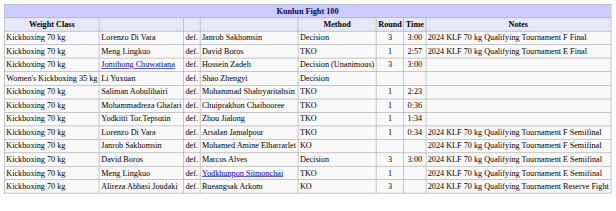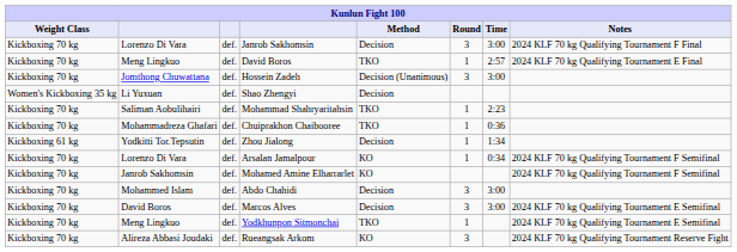 <table class="wikitable" style="font-size: 80%;">
 <tr>
 <th colspan="8" style="background-color: #ccf; color: #000080; text-align: center;"><strong>Kunlun Fight 100</strong></th>
 </tr>
 <tr>
 <th colspan="1" style="background-color: #E6E8FA; color: #000000; text-align: center;">Weight Class</th>
 <th colspan="1" style="background-color: #E6E8FA; color: #000000; text-align: center;"></th>
 <th colspan="1" style="background-color: #E6E8FA; color: #000000; text-align: center;"></th>
 <th colspan="1" style="background-color: #E6E8FA; color: #000000; text-align: center;"></th>
 <th colspan="1" style="background-color: #E6E8FA; color: #000000; text-align: center;">Method</th>
 <th colspan="1" style="background-color: #E6E8FA; color: #000000; text-align: center;">Round</th>
 <th colspan="1" style="background-color: #E6E8FA; color: #000000; text-align: center;">Time</th>
 <th colspan="1" style="background-color: #E6E8FA; color: #000000; text-align: center;">Notes</th>
 </tr>
 <tr>
 <td>Kickboxing 70 kg</td>
 <td> Lorenzo Di Vara</td>
 <td align=center>def.</td>
 <td> Janrob Sakhomsin</td>
 <td>Decision</td>
 <td align=center>3</td>
 <td align=center>3:00</td>
 <td>2024 KLF 70 kg Qualifying Tournament F Final</td>
 </tr>
 <tr>
 <td>Kickboxing 70 kg</td>
 <td> Meng Lingkuo</td>
 <td align=center>def.</td>
 <td> David Boros</td>
 <td>TKO</td>
 <td align=center>1</td>
 <td align=center>2:57</td>
 <td>2024 KLF 70 kg Qualifying Tournament E Final</td>
 </tr>
 <tr>
 <td>Kickboxing 70 kg</td>
 <td> <a href='#'>Jomthong Chuwattana</a></td>
 <td align=center>def.</td>
 <td> Hossein Zadeh</td>
 <td>Decision (Unanimous)</td>
 <td align=center>3</td>
 <td align=center>3:00</td>
 <td></td>
 </tr>
 <tr>
 <td>Women's Kickboxing 35 kg</td>
 <td> Li Yuxuan</td>
 <td align=center>def.</td>
 <td> Shao Zhengyi</td>
 <td>Decision</td>
 <td align=center></td>
 <td align=center></td>
 <td></td>
 </tr>
 <tr>
 <td>Kickboxing 70 kg</td>
 <td> Saliman Aobulihairi</td>
 <td align=center>def.</td>
 <td> Mohammad Shahryaritahsin</td>
 <td>TKO</td>
 <td align=center>1</td>
 <td align=center>2:23</td>
 <td></td>
 </tr>
 <tr>
 <td>Kickboxing 70 kg</td>
 <td> Mohammadreza Ghafari</td>
 <td align=center>def.</td>
 <td> Chuiprakhon Chaibooree</td>
 <td>TKO</td>
 <td align=center>1</td>
 <td align=center>0:36</td>
 <td></td>
 </tr>
 <tr>
-<td>Kickboxing 70 kg</td>
+<td>Kickboxing 61 kg</td>
 <td> Yodkitti Tor.Tepsutin</td>
 <td align=center>def.</td>
 <td> Zhou Jialong</td>
-<td>TKO</td>
+<td>Decision</td>
 <td align=center>1</td>
 <td align=center>1:34</td>
 <td></td>
 </tr>
 <tr>
 <td>Kickboxing 70 kg</td>
 <td> Lorenzo Di Vara</td>
 <td align=center>def.</td>
 <td> Arsalan Jamalpour</td>
-<td>TKO</td>
+<td>KO</td>
 <td align=center>1</td>
 <td align=center>0:34</td>
 <td>2024 KLF 70 kg Qualifying Tournament F Semifinal</td>
 </tr>
 <tr>
 <td>Kickboxing 70 kg</td>
 <td> Janrob Sakhomsin</td>
 <td align=center>def.</td>
 <td> Mohamed Amine Elharrarlet</td>
 <td>KO</td>
 <td align=center></td>
 <td align=center></td>
 <td>2024 KLF 70 kg Qualifying Tournament F Semifinal</td>
+</tr>
+<tr>
+<td>Kickboxing 70 kg</td>
+<td> Mohammed Islam</td>
+<td align=center>def.</td>
+<td> Abdo Chahidi</td>
+<td>Decision</td>
+<td align=center>3</td>
+<td align=center>3:00</td>
+<td></td>
 </tr>
 <tr>
 <td>Kickboxing 70 kg</td>
 <td> David Boros</td>
 <td align=center>def.</td>
 <td> Marcos Alves</td>
 <td>Decision</td>
 <td align=center>3</td>
 <td align=center>3:00</td>
 <td>2024 KLF 70 kg Qualifying Tournament E Semifinal</td>
 </tr>
 <tr>
 <td>Kickboxing 70 kg</td>
 <td> Meng Lingkuo</td>
 <td align=center>def.</td>
 <td> <a href='#'>Yodkhunpon Sitmonchai</a></td>
 <td>TKO</td>
 <td align=center>1</td>
 <td align=center></td>
 <td>2024 KLF 70 kg Qualifying Tournament E Semifinal</td>
 </tr>
 <tr>
 <td>Kickboxing 70 kg</td>
 <td> Alireza Abbasi Joudaki</td>
 <td align=center>def.</td>
 <td> Rueangsak Arkom</td>
 <td>KO</td>
 <td align=center>3</td>
 <td align=center></td>
 <td>2024 KLF 70 kg Qualifying Tournament Reserve Fight</td>
 </tr>
 </table>
